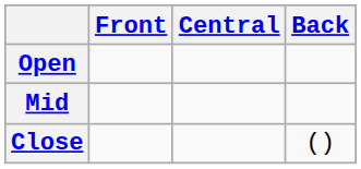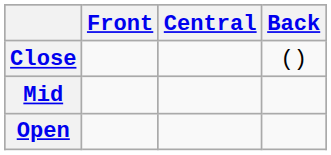 <table class="wikitable" style="text-align:center">
 <tr>
 <th></th>
 <th><a href='#'>Front</a></th>
 <th><a href='#'>Central</a></th>
 <th><a href='#'>Back</a></th>
 </tr>
 <tr>
-<th><a href='#'>Open</a></th>
+<th><a href='#'>Close</a></th>
 <td></td>
 <td></td>
-<td></td>
+<td>()</td>
 </tr>
 <tr>
 <th><a href='#'>Mid</a></th>
 <td></td>
 <td></td>
 <td></td>
 </tr>
 <tr>
-<th><a href='#'>Close</a></th>
+<th><a href='#'>Open</a></th>
 <td></td>
 <td></td>
-<td>()</td>
+<td></td>
 </tr>
 </table>
